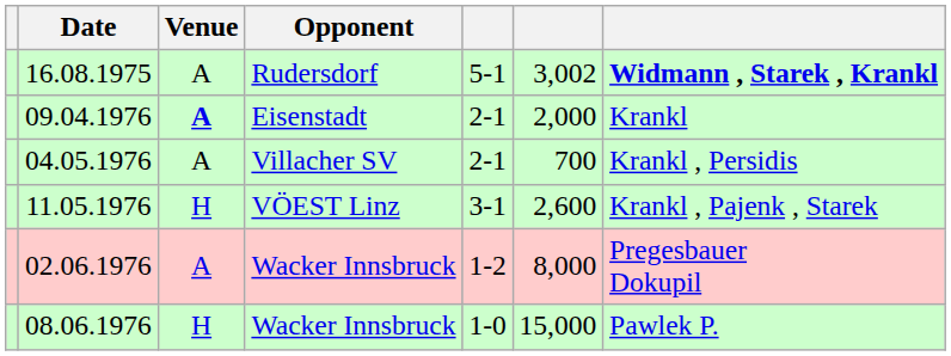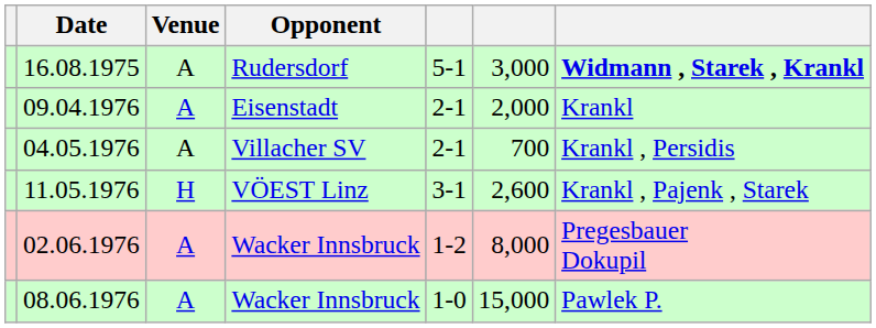 <table class="wikitable" Style="text-align: center">
 <tr>
 <th></th>
 <th>Date</th>
 <th>Venue</th>
 <th>Opponent</th>
 <th></th>
 <th></th>
 <th></th>
 </tr>
 <tr style="background:#cfc">
 <td></td>
 <td>16.08.1975</td>
 <td>A</td>
 <td align="left"><a href='#'>Rudersdorf</a></td>
 <td>5-1</td>
-<td align="right">3,002</td>
+<td align="right">3,000</td>
 <td align="left"><strong><a href='#'>Widmann</a> , <a href='#'>Starek</a>  , <a href='#'>Krankl</a>  </strong></td>
 </tr>
 <tr style="background:#cfc">
 <td></td>
 <td>09.04.1976</td>
-<td><strong><a href='#'>A</a></strong></td>
+<td><a href='#'>A</a></td>
 <td align="left"><a href='#'>Eisenstadt</a></td>
 <td>2-1</td>
 <td align="right">2,000</td>
 <td align="left"><a href='#'>Krankl</a>  </td>
 </tr>
 <tr style="background:#cfc">
 <td></td>
 <td>04.05.1976</td>
 <td>A</td>
 <td align="left"><a href='#'>Villacher SV</a></td>
 <td>2-1</td>
 <td align="right">700</td>
 <td align="left"><a href='#'>Krankl</a> , <a href='#'>Persidis</a> </td>
 </tr>
 <tr style="background:#cfc">
 <td></td>
 <td>11.05.1976</td>
 <td><a href='#'>H</a></td>
 <td align="left"><a href='#'>VÖEST Linz</a></td>
 <td>3-1</td>
 <td align="right">2,600</td>
 <td align="left"><a href='#'>Krankl</a> , <a href='#'>Pajenk</a> , <a href='#'>Starek</a> </td>
 </tr>
 <tr style="background:#fcc">
 <td></td>
 <td>02.06.1976</td>
 <td><a href='#'>A</a></td>
 <td align="left"><a href='#'>Wacker Innsbruck</a></td>
 <td>1-2</td>
 <td align="right">8,000</td>
 <td align="left"><a href='#'>Pregesbauer</a>  <br> <a href='#'>Dokupil</a> </td>
 </tr>
 <tr style="background:#cfc">
 <td></td>
 <td>08.06.1976</td>
-<td><a href='#'>H</a></td>
+<td><a href='#'>A</a></td>
 <td align="left"><a href='#'>Wacker Innsbruck</a></td>
 <td>1-0</td>
 <td align="right">15,000</td>
 <td align="left"><a href='#'>Pawlek P.</a> </td>
 </tr>
 </table>
